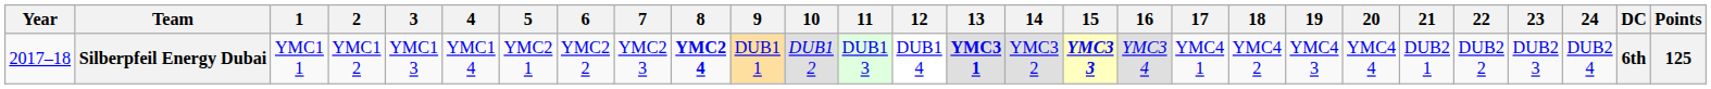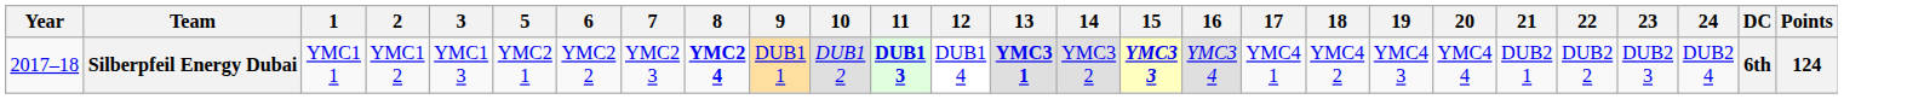 <table class="wikitable" style="text-align:center; font-size:85%">
 <tr>
 <th>Year</th>
 <th>Team</th>
 <th>1</th>
 <th>2</th>
 <th>3</th>
-<th>4</th>
 <th>5</th>
 <th>6</th>
 <th>7</th>
 <th>8</th>
 <th>9</th>
 <th>10</th>
 <th>11</th>
 <th>12</th>
 <th>13</th>
 <th>14</th>
 <th>15</th>
 <th>16</th>
 <th>17</th>
 <th>18</th>
 <th>19</th>
 <th>20</th>
 <th>21</th>
 <th>22</th>
 <th>23</th>
 <th>24</th>
 <th>DC</th>
 <th>Points</th>
 </tr>
 <tr>
 <td nowrap><a href='#'>2017–18</a></td>
 <th nowrap>Silberpfeil Energy Dubai</th>
 <td style="background:#;"><a href='#'>YMC1<br>1</a></td>
 <td style="background:#;"><a href='#'>YMC1<br>2</a></td>
 <td style="background:#;"><a href='#'>YMC1<br>3</a></td>
-<td style="background:#;"><a href='#'>YMC1<br>4</a></td>
 <td style="background:#;"><a href='#'>YMC2<br>1</a></td>
 <td style="background:#;"><a href='#'>YMC2<br>2</a></td>
 <td style="background:#;"><a href='#'>YMC2<br>3</a></td>
 <td style="background:#;"><strong><a href='#'>YMC2<br>4</a></strong></td>
 <td style="background:#FFDF9F;"><a href='#'>DUB1<br>1</a><br></td>
 <td style="background:#DFDFDF;"><em><a href='#'>DUB1<br>2</a></em><br></td>
-<td style="background:#DFFFDF;"><a href='#'>DUB1<br>3</a><br></td>
+<td style="background:#DFFFDF;"><strong><a href='#'>DUB1<br>3</a><br></strong></td>
 <td style="background:#FFFFFF;"><a href='#'>DUB1<br>4</a><br></td>
 <td style="background:#DFDFDF;"><strong><a href='#'>YMC3<br>1</a></strong><br></td>
 <td style="background:#DFDFDF;"><a href='#'>YMC3<br>2</a><br></td>
 <td style="background:#FFFFBF;"><strong><em><a href='#'>YMC3<br>3</a></em></strong><br></td>
 <td style="background:#DFDFDF;"><em><a href='#'>YMC3<br>4</a></em><br></td>
 <td style="background:#;"><a href='#'>YMC4<br>1</a></td>
 <td style="background:#;"><a href='#'>YMC4<br>2</a></td>
 <td style="background:#;"><a href='#'>YMC4<br>3</a></td>
 <td style="background:#;"><a href='#'>YMC4<br>4</a></td>
 <td style="background:#;"><a href='#'>DUB2<br>1</a></td>
 <td style="background:#;"><a href='#'>DUB2<br>2</a></td>
 <td style="background:#;"><a href='#'>DUB2<br>3</a></td>
 <td style="background:#;"><a href='#'>DUB2<br>4</a></td>
 <th>6th</th>
-<th>125</th>
+<th>124</th>
 </tr>
 </table>
